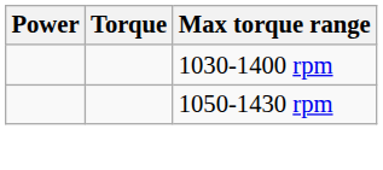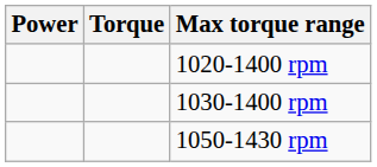 <table class="wikitable">
 <tr>
 <th>Power</th>
 <th>Torque</th>
 <th>Max torque range</th>
+</tr>
+<tr>
+<td></td>
+<td></td>
+<td>1020-1400 <a href='#'>rpm</a></td>
 </tr>
 <tr>
 <td></td>
 <td></td>
 <td>1030-1400 <a href='#'>rpm</a></td>
 </tr>
 <tr>
 <td></td>
 <td></td>
 <td>1050-1430 <a href='#'>rpm</a></td>
 </tr>
 </table>
